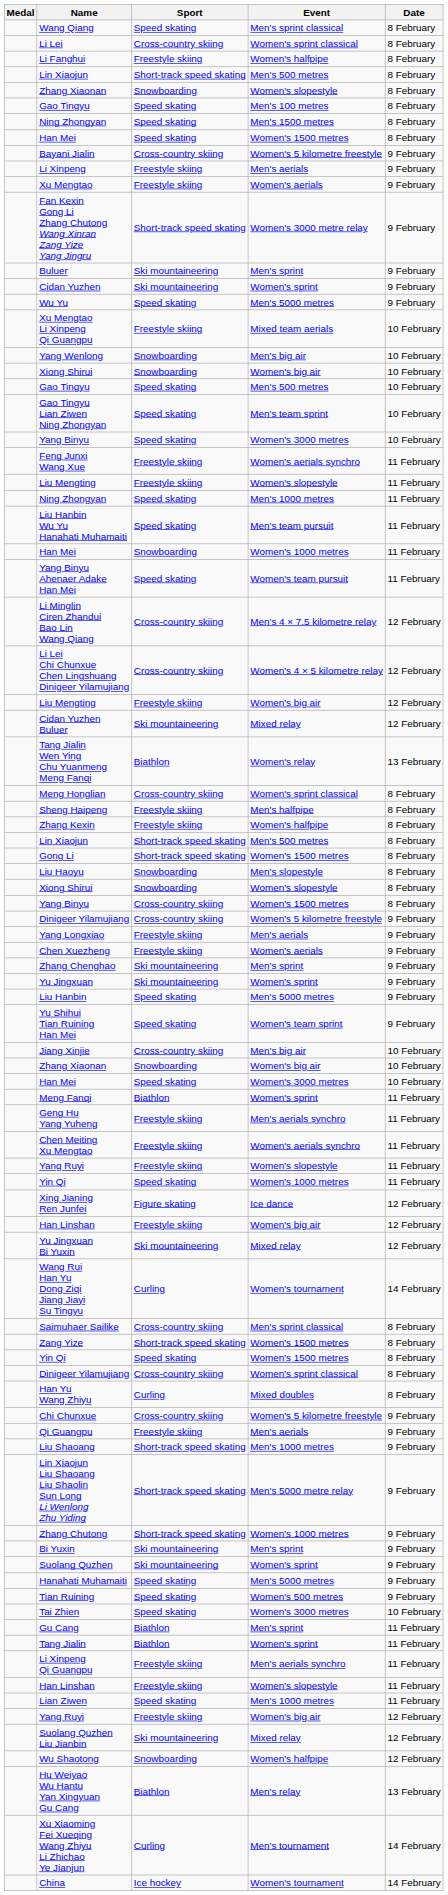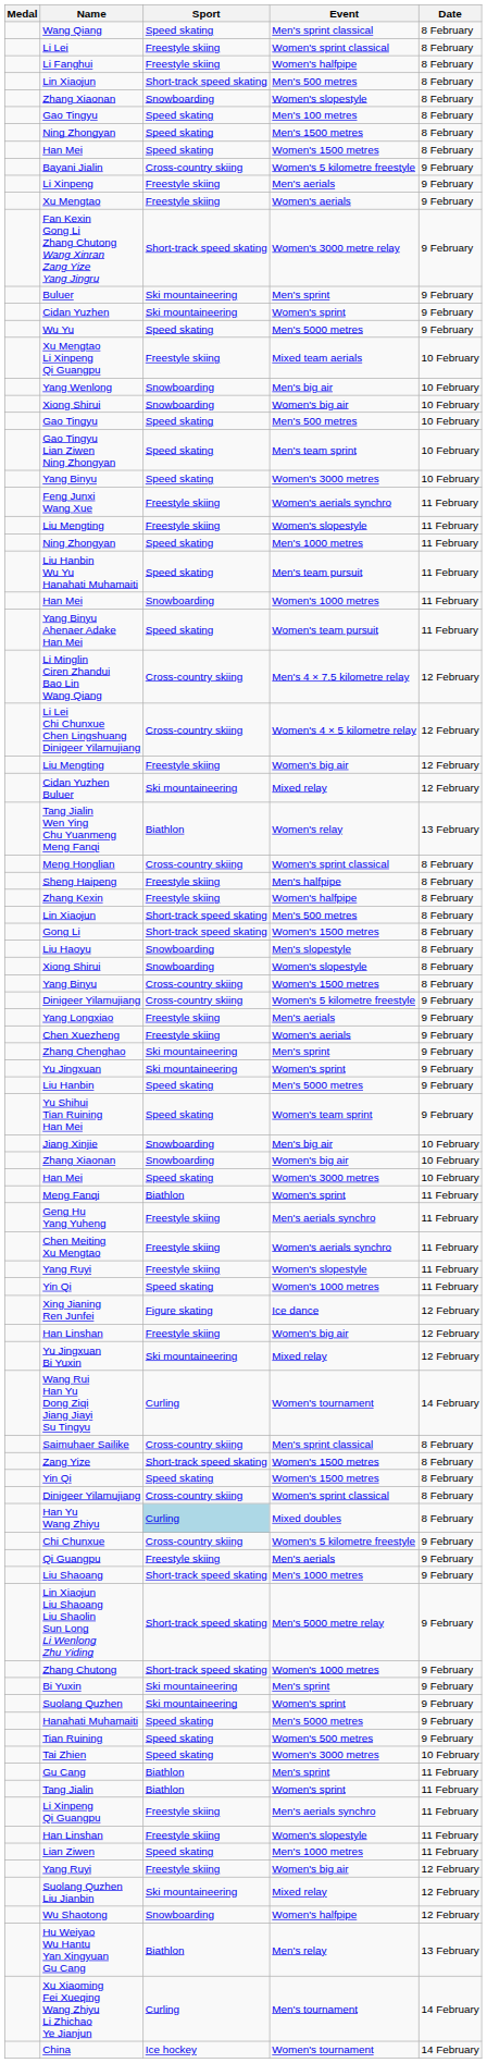 <table class="wikitable sortable" style="font-size: 95%;">
 <tr>
 <th>Medal</th>
 <th>Name</th>
 <th>Sport</th>
 <th>Event</th>
 <th>Date</th>
 </tr>
 <tr>
 <td></td>
 <td><a href='#'>Wang Qiang</a></td>
 <td><a href='#'>Speed skating</a></td>
 <td><a href='#'>Men's sprint classical</a></td>
 <td>8 February</td>
 </tr>
 <tr>
 <td></td>
 <td><a href='#'>Li Lei</a></td>
-<td><a href='#'>Cross-country skiing</a></td>
+<td><a href='#'>Freestyle skiing</a></td>
 <td><a href='#'>Women's sprint classical</a></td>
 <td>8 February</td>
 </tr>
 <tr>
 <td></td>
 <td><a href='#'>Li Fanghui</a></td>
 <td><a href='#'>Freestyle skiing</a></td>
 <td><a href='#'>Women's halfpipe</a></td>
 <td>8 February</td>
 </tr>
 <tr>
 <td></td>
 <td><a href='#'>Lin Xiaojun</a></td>
 <td><a href='#'>Short-track speed skating</a></td>
 <td><a href='#'>Men's 500 metres</a></td>
 <td>8 February</td>
 </tr>
 <tr>
 <td></td>
 <td><a href='#'>Zhang Xiaonan</a></td>
 <td><a href='#'>Snowboarding</a></td>
 <td><a href='#'>Women's slopestyle</a></td>
 <td>8 February</td>
 </tr>
 <tr>
 <td></td>
 <td><a href='#'>Gao Tingyu</a></td>
 <td><a href='#'>Speed skating</a></td>
 <td><a href='#'>Men's 100 metres</a></td>
 <td>8 February</td>
 </tr>
 <tr>
 <td></td>
 <td><a href='#'>Ning Zhongyan</a></td>
 <td><a href='#'>Speed skating</a></td>
 <td><a href='#'>Men's 1500 metres</a></td>
 <td>8 February</td>
 </tr>
 <tr>
 <td></td>
 <td><a href='#'>Han Mei</a></td>
 <td><a href='#'>Speed skating</a></td>
 <td><a href='#'>Women's 1500 metres</a></td>
 <td>8 February</td>
 </tr>
 <tr>
 <td></td>
 <td><a href='#'>Bayani Jialin</a></td>
 <td><a href='#'>Cross-country skiing</a></td>
 <td><a href='#'>Women's 5 kilometre freestyle</a></td>
 <td>9 February</td>
 </tr>
 <tr>
 <td></td>
 <td><a href='#'>Li Xinpeng</a></td>
 <td><a href='#'>Freestyle skiing</a></td>
 <td><a href='#'>Men's aerials</a></td>
 <td>9 February</td>
 </tr>
 <tr>
 <td></td>
 <td><a href='#'>Xu Mengtao</a></td>
 <td><a href='#'>Freestyle skiing</a></td>
 <td><a href='#'>Women's aerials</a></td>
 <td>9 February</td>
 </tr>
 <tr>
 <td></td>
 <td><a href='#'>Fan Kexin</a><br><a href='#'>Gong Li</a><br><a href='#'>Zhang Chutong</a><br><em><a href='#'>Wang Xinran</a><br><a href='#'>Zang Yize</a></em><br><em><a href='#'>Yang Jingru</a></em></td>
 <td><a href='#'>Short-track speed skating</a></td>
 <td><a href='#'>Women's 3000 metre relay</a></td>
 <td>9 February</td>
 </tr>
 <tr>
 <td></td>
 <td><a href='#'>Buluer</a></td>
 <td><a href='#'>Ski mountaineering</a></td>
 <td><a href='#'>Men's sprint</a></td>
 <td>9 February</td>
 </tr>
 <tr>
 <td></td>
 <td><a href='#'>Cidan Yuzhen</a></td>
 <td><a href='#'>Ski mountaineering</a></td>
 <td><a href='#'>Women's sprint</a></td>
 <td>9 February</td>
 </tr>
 <tr>
 <td></td>
 <td><a href='#'>Wu Yu</a></td>
 <td><a href='#'>Speed skating</a></td>
 <td><a href='#'>Men's 5000 metres</a></td>
 <td>9 February</td>
 </tr>
 <tr>
 <td></td>
 <td><a href='#'>Xu Mengtao</a><br><a href='#'>Li Xinpeng</a><br><a href='#'>Qi Guangpu</a></td>
 <td><a href='#'>Freestyle skiing</a></td>
 <td><a href='#'>Mixed team aerials</a></td>
 <td>10 February</td>
 </tr>
 <tr>
 <td></td>
 <td><a href='#'>Yang Wenlong</a></td>
 <td><a href='#'>Snowboarding</a></td>
 <td><a href='#'>Men's big air</a></td>
 <td>10 February</td>
 </tr>
 <tr>
 <td></td>
 <td><a href='#'>Xiong Shirui</a></td>
 <td><a href='#'>Snowboarding</a></td>
 <td><a href='#'>Women's big air</a></td>
 <td>10 February</td>
 </tr>
 <tr>
 <td></td>
 <td><a href='#'>Gao Tingyu</a></td>
 <td><a href='#'>Speed skating</a></td>
 <td><a href='#'>Men's 500 metres</a></td>
 <td>10 February</td>
 </tr>
 <tr>
 <td></td>
 <td><a href='#'>Gao Tingyu</a><br><a href='#'>Lian Ziwen</a><br><a href='#'>Ning Zhongyan</a></td>
 <td><a href='#'>Speed skating</a></td>
 <td><a href='#'>Men's team sprint</a></td>
 <td>10 February</td>
 </tr>
 <tr>
 <td></td>
 <td><a href='#'>Yang Binyu</a></td>
 <td><a href='#'>Speed skating</a></td>
 <td><a href='#'>Women's 3000 metres</a></td>
 <td>10 February</td>
 </tr>
 <tr>
 <td></td>
 <td><a href='#'>Feng Junxi</a><br><a href='#'>Wang Xue</a></td>
 <td><a href='#'>Freestyle skiing</a></td>
 <td><a href='#'>Women's aerials synchro</a></td>
 <td>11 February</td>
 </tr>
 <tr>
 <td></td>
 <td><a href='#'>Liu Mengting</a></td>
 <td><a href='#'>Freestyle skiing</a></td>
 <td><a href='#'>Women's slopestyle</a></td>
 <td>11 February</td>
 </tr>
 <tr>
 <td></td>
 <td><a href='#'>Ning Zhongyan</a></td>
 <td><a href='#'>Speed skating</a></td>
 <td><a href='#'>Men's 1000 metres</a></td>
 <td>11 February</td>
 </tr>
 <tr>
 <td></td>
 <td><a href='#'>Liu Hanbin</a><br><a href='#'>Wu Yu</a><br><a href='#'>Hanahati Muhamaiti</a></td>
 <td><a href='#'>Speed skating</a></td>
 <td><a href='#'>Men's team pursuit</a></td>
 <td>11 February</td>
 </tr>
 <tr>
 <td></td>
 <td><a href='#'>Han Mei</a></td>
 <td><a href='#'>Snowboarding</a></td>
 <td><a href='#'>Women's 1000 metres</a></td>
 <td>11 February</td>
 </tr>
 <tr>
 <td></td>
 <td><a href='#'>Yang Binyu</a><br><a href='#'>Ahenaer Adake</a><br><a href='#'>Han Mei</a></td>
 <td><a href='#'>Speed skating</a></td>
 <td><a href='#'>Women's team pursuit</a></td>
 <td>11 February</td>
 </tr>
 <tr>
 <td></td>
 <td><a href='#'>Li Minglin</a><br><a href='#'>Ciren Zhandui</a><br><a href='#'>Bao Lin</a><br><a href='#'>Wang Qiang</a></td>
 <td><a href='#'>Cross-country skiing</a></td>
 <td><a href='#'>Men's 4 × 7.5 kilometre relay</a></td>
 <td>12 February</td>
 </tr>
 <tr>
 <td></td>
 <td><a href='#'>Li Lei</a><br><a href='#'>Chi Chunxue</a><br><a href='#'>Chen Lingshuang</a><br><a href='#'>Dinigeer Yilamujiang</a></td>
 <td><a href='#'>Cross-country skiing</a></td>
 <td><a href='#'>Women's 4 × 5 kilometre relay</a></td>
 <td>12 February</td>
 </tr>
 <tr>
 <td></td>
 <td><a href='#'>Liu Mengting</a></td>
 <td><a href='#'>Freestyle skiing</a></td>
 <td><a href='#'>Women's big air</a></td>
 <td>12 February</td>
 </tr>
 <tr>
 <td></td>
 <td><a href='#'>Cidan Yuzhen</a><br><a href='#'>Buluer</a></td>
 <td><a href='#'>Ski mountaineering</a></td>
 <td><a href='#'>Mixed relay</a></td>
 <td>12 February</td>
 </tr>
 <tr>
 <td></td>
 <td><a href='#'>Tang Jialin</a><br><a href='#'>Wen Ying</a><br><a href='#'>Chu Yuanmeng</a><br><a href='#'>Meng Fanqi</a></td>
 <td><a href='#'>Biathlon</a></td>
 <td><a href='#'>Women's relay</a></td>
 <td>13 February</td>
 </tr>
 <tr>
 <td></td>
 <td><a href='#'>Meng Honglian</a></td>
 <td><a href='#'>Cross-country skiing</a></td>
 <td><a href='#'>Women's sprint classical</a></td>
 <td>8 February</td>
 </tr>
 <tr>
 <td></td>
 <td><a href='#'>Sheng Haipeng</a></td>
 <td><a href='#'>Freestyle skiing</a></td>
 <td><a href='#'>Men's halfpipe</a></td>
 <td>8 February</td>
 </tr>
 <tr>
 <td></td>
 <td><a href='#'>Zhang Kexin</a></td>
 <td><a href='#'>Freestyle skiing</a></td>
 <td><a href='#'>Women's halfpipe</a></td>
 <td>8 February</td>
 </tr>
 <tr>
 <td></td>
 <td><a href='#'>Lin Xiaojun</a></td>
 <td><a href='#'>Short-track speed skating</a></td>
 <td><a href='#'>Men's 500 metres</a></td>
 <td>8 February</td>
 </tr>
 <tr>
 <td></td>
 <td><a href='#'>Gong Li</a></td>
 <td><a href='#'>Short-track speed skating</a></td>
 <td><a href='#'>Women's 1500 metres</a></td>
 <td>8 February</td>
 </tr>
 <tr>
 <td></td>
 <td><a href='#'>Liu Haoyu</a></td>
 <td><a href='#'>Snowboarding</a></td>
 <td><a href='#'>Men's slopestyle</a></td>
 <td>8 February</td>
 </tr>
 <tr>
 <td></td>
 <td><a href='#'>Xiong Shirui</a></td>
 <td><a href='#'>Snowboarding</a></td>
 <td><a href='#'>Women's slopestyle</a></td>
 <td>8 February</td>
 </tr>
 <tr>
 <td></td>
 <td><a href='#'>Yang Binyu</a></td>
 <td><a href='#'>Cross-country skiing</a></td>
 <td><a href='#'>Women's 1500 metres</a></td>
 <td>8 February</td>
 </tr>
 <tr>
 <td></td>
 <td><a href='#'>Dinigeer Yilamujiang</a></td>
 <td><a href='#'>Cross-country skiing</a></td>
 <td><a href='#'>Women's 5 kilometre freestyle</a></td>
 <td>9 February</td>
 </tr>
 <tr>
 <td></td>
 <td><a href='#'>Yang Longxiao</a></td>
 <td><a href='#'>Freestyle skiing</a></td>
 <td><a href='#'>Men's aerials</a></td>
 <td>9 February</td>
 </tr>
 <tr>
 <td></td>
 <td><a href='#'>Chen Xuezheng</a></td>
 <td><a href='#'>Freestyle skiing</a></td>
 <td><a href='#'>Women's aerials</a></td>
 <td>9 February</td>
 </tr>
 <tr>
 <td></td>
 <td><a href='#'>Zhang Chenghao</a></td>
 <td><a href='#'>Ski mountaineering</a></td>
 <td><a href='#'>Men's sprint</a></td>
 <td>9 February</td>
 </tr>
 <tr>
 <td></td>
 <td><a href='#'>Yu Jingxuan</a></td>
 <td><a href='#'>Ski mountaineering</a></td>
 <td><a href='#'>Women's sprint</a></td>
 <td>9 February</td>
 </tr>
 <tr>
 <td></td>
 <td><a href='#'>Liu Hanbin</a></td>
 <td><a href='#'>Speed skating</a></td>
 <td><a href='#'>Men's 5000 metres</a></td>
 <td>9 February</td>
 </tr>
 <tr>
 <td></td>
 <td><a href='#'>Yu Shihui</a><br><a href='#'>Tian Ruining</a><br><a href='#'>Han Mei</a></td>
 <td><a href='#'>Speed skating</a></td>
 <td><a href='#'>Women's team sprint</a></td>
 <td>9 February</td>
 </tr>
 <tr>
 <td></td>
 <td><a href='#'>Jiang Xinjie</a></td>
-<td><a href='#'>Cross-country skiing</a></td>
+<td><a href='#'>Snowboarding</a></td>
 <td><a href='#'>Men's big air</a></td>
 <td>10 February</td>
 </tr>
 <tr>
 <td></td>
 <td><a href='#'>Zhang Xiaonan</a></td>
 <td><a href='#'>Snowboarding</a></td>
 <td><a href='#'>Women's big air</a></td>
 <td>10 February</td>
 </tr>
 <tr>
 <td></td>
 <td><a href='#'>Han Mei</a></td>
 <td><a href='#'>Speed skating</a></td>
 <td><a href='#'>Women's 3000 metres</a></td>
 <td>10 February</td>
 </tr>
 <tr>
 <td></td>
 <td><a href='#'>Meng Fanqi</a></td>
 <td><a href='#'>Biathlon</a></td>
 <td><a href='#'>Women's sprint</a></td>
 <td>11 February</td>
 </tr>
 <tr>
 <td></td>
 <td><a href='#'>Geng Hu</a><br><a href='#'>Yang Yuheng</a></td>
 <td><a href='#'>Freestyle skiing</a></td>
 <td><a href='#'>Men's aerials synchro</a></td>
 <td>11 February</td>
 </tr>
 <tr>
 <td></td>
 <td><a href='#'>Chen Meiting</a><br><a href='#'>Xu Mengtao</a></td>
 <td><a href='#'>Freestyle skiing</a></td>
 <td><a href='#'>Women's aerials synchro</a></td>
 <td>11 February</td>
 </tr>
 <tr>
 <td></td>
 <td><a href='#'>Yang Ruyi</a></td>
 <td><a href='#'>Freestyle skiing</a></td>
 <td><a href='#'>Women's slopestyle</a></td>
 <td>11 February</td>
 </tr>
 <tr>
 <td></td>
 <td><a href='#'>Yin Qi</a></td>
 <td><a href='#'>Speed skating</a></td>
 <td><a href='#'>Women's 1000 metres</a></td>
 <td>11 February</td>
 </tr>
 <tr>
 <td></td>
 <td><a href='#'>Xing Jianing</a><br><a href='#'>Ren Junfei</a></td>
 <td><a href='#'>Figure skating</a></td>
 <td><a href='#'>Ice dance</a></td>
 <td>12 February</td>
 </tr>
 <tr>
 <td></td>
 <td><a href='#'>Han Linshan</a></td>
 <td><a href='#'>Freestyle skiing</a></td>
 <td><a href='#'>Women's big air</a></td>
 <td>12 February</td>
 </tr>
 <tr>
 <td></td>
 <td><a href='#'>Yu Jingxuan</a><br><a href='#'>Bi Yuxin</a></td>
 <td><a href='#'>Ski mountaineering</a></td>
 <td><a href='#'>Mixed relay</a></td>
 <td>12 February</td>
 </tr>
 <tr>
 <td></td>
 <td><a href='#'>Wang Rui</a><br><a href='#'>Han Yu</a><br><a href='#'>Dong Ziqi</a><br><a href='#'>Jiang Jiayi</a><br><a href='#'>Su Tingyu</a></td>
 <td><a href='#'>Curling</a></td>
 <td><a href='#'>Women's tournament</a></td>
 <td>14 February</td>
 </tr>
 <tr>
 <td></td>
 <td><a href='#'>Saimuhaer Sailike</a></td>
 <td><a href='#'>Cross-country skiing</a></td>
 <td><a href='#'>Men's sprint classical</a></td>
 <td>8 February</td>
 </tr>
 <tr>
 <td></td>
 <td><a href='#'>Zang Yize</a></td>
 <td><a href='#'>Short-track speed skating</a></td>
 <td><a href='#'>Women's 1500 metres</a></td>
 <td>8 February</td>
 </tr>
 <tr>
 <td></td>
 <td><a href='#'>Yin Qi</a></td>
 <td><a href='#'>Speed skating</a></td>
 <td><a href='#'>Women's 1500 metres</a></td>
 <td>8 February</td>
 </tr>
 <tr>
 <td></td>
 <td><a href='#'>Dinigeer Yilamujiang</a></td>
 <td><a href='#'>Cross-country skiing</a></td>
 <td><a href='#'>Women's sprint classical</a></td>
 <td>8 February</td>
 </tr>
 <tr>
 <td></td>
 <td><a href='#'>Han Yu</a><br><a href='#'>Wang Zhiyu</a></td>
-<td><a href='#'>Curling</a></td>
+<td style="background: lightblue;"><a href='#'>Curling</a></td>
 <td><a href='#'>Mixed doubles</a></td>
 <td>8 February</td>
 </tr>
 <tr>
 <td></td>
 <td><a href='#'>Chi Chunxue</a></td>
 <td><a href='#'>Cross-country skiing</a></td>
 <td><a href='#'>Women's 5 kilometre freestyle</a></td>
 <td>9 February</td>
 </tr>
 <tr>
 <td></td>
 <td><a href='#'>Qi Guangpu</a></td>
 <td><a href='#'>Freestyle skiing</a></td>
 <td><a href='#'>Men's aerials</a></td>
 <td>9 February</td>
 </tr>
 <tr>
 <td></td>
 <td><a href='#'>Liu Shaoang</a></td>
 <td><a href='#'>Short-track speed skating</a></td>
 <td><a href='#'>Men's 1000 metres</a></td>
 <td>9 February</td>
 </tr>
 <tr>
 <td></td>
 <td><a href='#'>Lin Xiaojun</a><br><a href='#'>Liu Shaoang</a><br><a href='#'>Liu Shaolin</a><br><a href='#'>Sun Long</a><br><em><a href='#'>Li Wenlong</a></em><br><em><a href='#'>Zhu Yiding</a></em></td>
 <td><a href='#'>Short-track speed skating</a></td>
 <td><a href='#'>Men's 5000 metre relay</a></td>
 <td>9 February</td>
 </tr>
 <tr>
 <td></td>
 <td><a href='#'>Zhang Chutong</a></td>
 <td><a href='#'>Short-track speed skating</a></td>
 <td><a href='#'>Women's 1000 metres</a></td>
 <td>9 February</td>
 </tr>
 <tr>
 <td></td>
 <td><a href='#'>Bi Yuxin</a></td>
 <td><a href='#'>Ski mountaineering</a></td>
 <td><a href='#'>Men's sprint</a></td>
 <td>9 February</td>
 </tr>
 <tr>
 <td></td>
 <td><a href='#'>Suolang Quzhen</a></td>
 <td><a href='#'>Ski mountaineering</a></td>
 <td><a href='#'>Women's sprint</a></td>
 <td>9 February</td>
 </tr>
 <tr>
 <td></td>
 <td><a href='#'>Hanahati Muhamaiti</a></td>
 <td><a href='#'>Speed skating</a></td>
 <td><a href='#'>Men's 5000 metres</a></td>
 <td>9 February</td>
 </tr>
 <tr>
 <td></td>
 <td><a href='#'>Tian Ruining</a></td>
 <td><a href='#'>Speed skating</a></td>
 <td><a href='#'>Women's 500 metres</a></td>
 <td>9 February</td>
 </tr>
 <tr>
 <td></td>
 <td><a href='#'>Tai Zhien</a></td>
 <td><a href='#'>Speed skating</a></td>
 <td><a href='#'>Women's 3000 metres</a></td>
 <td>10 February</td>
 </tr>
 <tr>
 <td></td>
 <td><a href='#'>Gu Cang</a></td>
 <td><a href='#'>Biathlon</a></td>
 <td><a href='#'>Men's sprint</a></td>
 <td>11 February</td>
 </tr>
 <tr>
 <td></td>
 <td><a href='#'>Tang Jialin</a></td>
 <td><a href='#'>Biathlon</a></td>
 <td><a href='#'>Women's sprint</a></td>
 <td>11 February</td>
 </tr>
 <tr>
 <td></td>
 <td><a href='#'>Li Xinpeng</a><br><a href='#'>Qi Guangpu</a></td>
 <td><a href='#'>Freestyle skiing</a></td>
 <td><a href='#'>Men's aerials synchro</a></td>
 <td>11 February</td>
 </tr>
 <tr>
 <td></td>
 <td><a href='#'>Han Linshan</a></td>
 <td><a href='#'>Freestyle skiing</a></td>
 <td><a href='#'>Women's slopestyle</a></td>
 <td>11 February</td>
 </tr>
 <tr>
 <td></td>
 <td><a href='#'>Lian Ziwen</a></td>
 <td><a href='#'>Speed skating</a></td>
 <td><a href='#'>Men's 1000 metres</a></td>
 <td>11 February</td>
 </tr>
 <tr>
 <td></td>
 <td><a href='#'>Yang Ruyi</a></td>
 <td><a href='#'>Freestyle skiing</a></td>
 <td><a href='#'>Women's big air</a></td>
 <td>12 February</td>
 </tr>
 <tr>
 <td></td>
 <td><a href='#'>Suolang Quzhen</a><br><a href='#'>Liu Jianbin</a></td>
 <td><a href='#'>Ski mountaineering</a></td>
 <td><a href='#'>Mixed relay</a></td>
 <td>12 February</td>
 </tr>
 <tr>
 <td></td>
 <td><a href='#'>Wu Shaotong</a></td>
 <td><a href='#'>Snowboarding</a></td>
 <td><a href='#'>Women's halfpipe</a></td>
 <td>12 February</td>
 </tr>
 <tr>
 <td></td>
 <td><a href='#'>Hu Weiyao</a><br><a href='#'>Wu Hantu</a><br><a href='#'>Yan Xingyuan</a><br><a href='#'>Gu Cang</a></td>
 <td><a href='#'>Biathlon</a></td>
 <td><a href='#'>Men's relay</a></td>
 <td>13 February</td>
 </tr>
 <tr>
 <td></td>
 <td><a href='#'>Xu Xiaoming</a><br><a href='#'>Fei Xueqing</a><br><a href='#'>Wang Zhiyu</a><br><a href='#'>Li Zhichao</a><br><a href='#'>Ye Jianjun</a></td>
 <td><a href='#'>Curling</a></td>
 <td><a href='#'>Men's tournament</a></td>
 <td>14 February</td>
 </tr>
 <tr>
 <td></td>
 <td><a href='#'>China</a></td>
 <td><a href='#'>Ice hockey</a></td>
 <td><a href='#'>Women's tournament</a></td>
 <td>14 February</td>
 </tr>
 </table>
